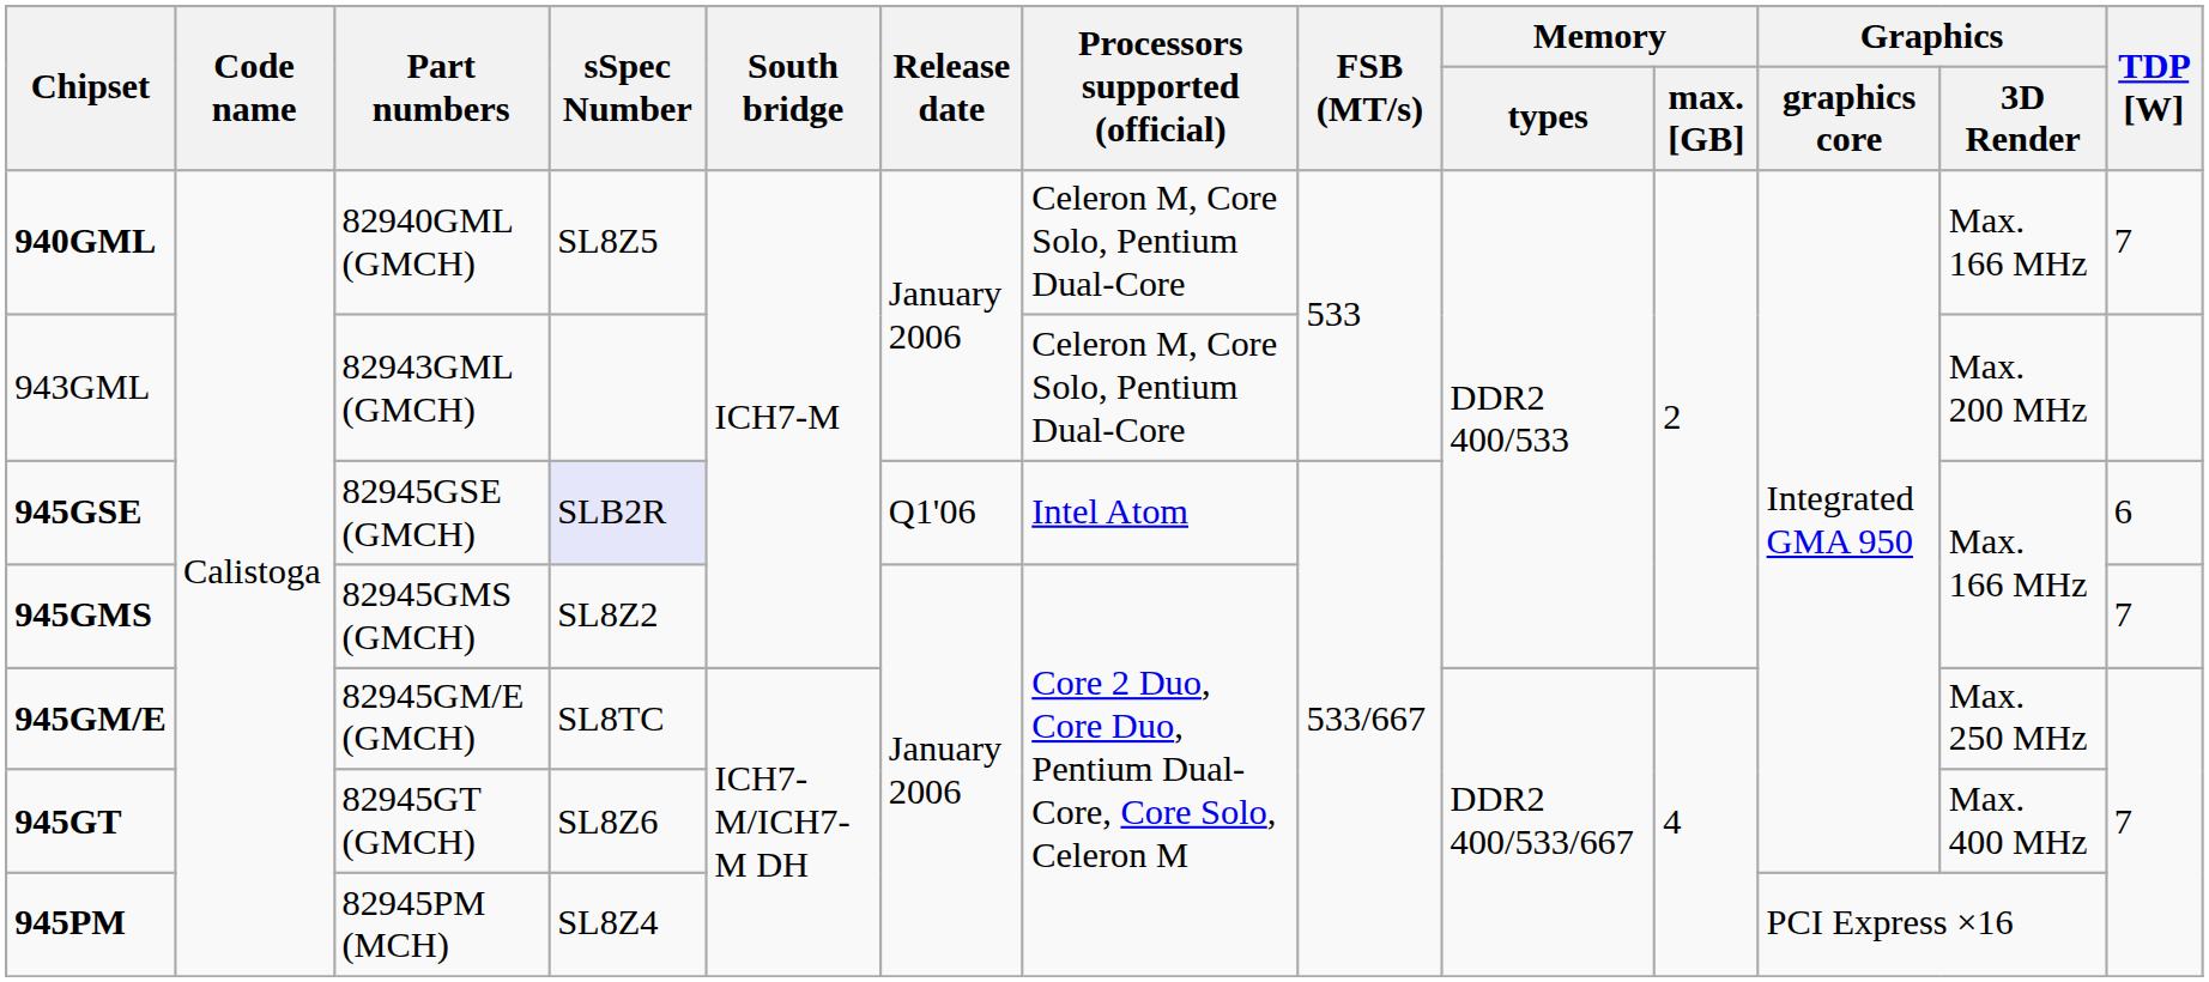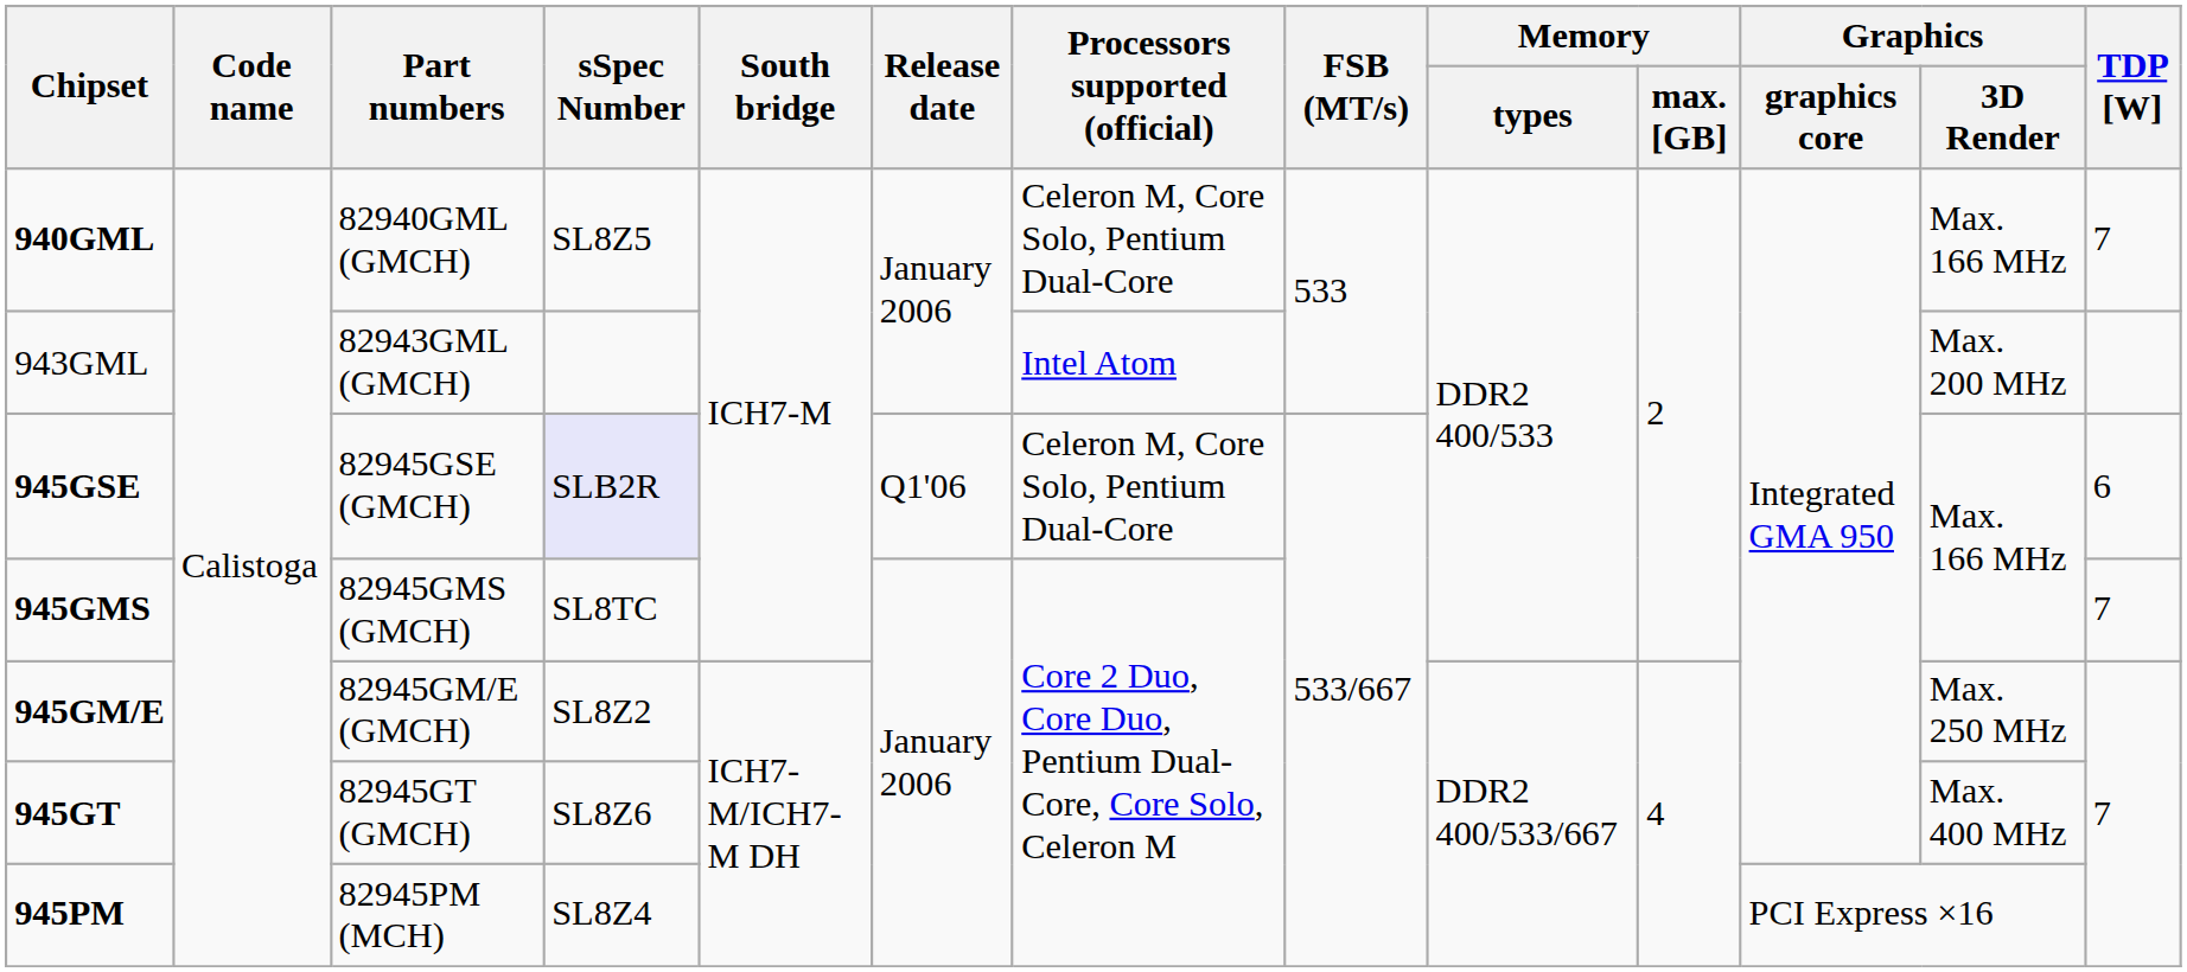 <table class="wikitable" style="font-size: 90%;">
 <tr>
 <th rowspan="2">Chipset</th>
 <th rowspan="2">Code name</th>
 <th rowspan="2">Part numbers</th>
 <th rowspan="2">sSpec Number</th>
 <th rowspan="2">South bridge</th>
 <th rowspan="2">Release date</th>
 <th rowspan="2">Processors supported (official)</th>
 <th rowspan="2">FSB (MT/s)</th>
 <th colspan="2">Memory</th>
 <th colspan="2">Graphics</th>
 <th rowspan="2"><a href='#'>TDP</a> [W]</th>
 </tr>
 <tr>
 <th>types</th>
 <th>max. [GB]</th>
 <th>graphics core</th>
 <th>3D Render</th>
 </tr>
 <tr>
 <td><strong>940GML</strong></td>
 <td rowspan="7">Calistoga</td>
 <td>82940GML (GMCH)</td>
 <td>SL8Z5</td>
 <td rowspan="4">ICH7-M</td>
 <td rowspan="2">January 2006</td>
 <td>Celeron M, Core Solo, Pentium Dual-Core</td>
 <td rowspan="2">533</td>
 <td rowspan="4">DDR2 400/533</td>
 <td rowspan="4">2</td>
 <td rowspan="6">Integrated <a href='#'>GMA 950</a></td>
 <td>Max. 166 MHz</td>
 <td>7</td>
 </tr>
 <tr>
 <td>943GML</td>
 <td>82943GML (GMCH)</td>
 <td></td>
-<td>Celeron M, Core Solo, Pentium Dual-Core</td>
+<td><a href='#'>Intel Atom</a></td>
 <td>Max. 200 MHz</td>
 <td></td>
 </tr>
 <tr>
 <td><strong>945GSE</strong></td>
 <td>82945GSE (GMCH)</td>
 <td style="background: lavender;">SLB2R</td>
 <td>Q1'06</td>
-<td><a href='#'>Intel Atom</a></td>
+<td>Celeron M, Core Solo, Pentium Dual-Core</td>
 <td rowspan="5">533/667</td>
 <td rowspan="2">Max. 166 MHz</td>
 <td>6</td>
 </tr>
 <tr>
 <td><strong>945GMS</strong></td>
 <td>82945GMS (GMCH)</td>
-<td>SL8Z2</td>
+<td>SL8TC</td>
 <td rowspan="4">January 2006</td>
 <td rowspan="4"><a href='#'>Core 2 Duo</a>, <a href='#'>Core Duo</a>, Pentium Dual-Core, <a href='#'>Core Solo</a>, Celeron M</td>
 <td>7</td>
 </tr>
 <tr>
 <td><strong>945GM/E</strong></td>
 <td>82945GM/E (GMCH)</td>
-<td>SL8TC</td>
+<td>SL8Z2</td>
 <td rowspan="3">ICH7-M/ICH7-M DH</td>
 <td rowspan="3">DDR2 400/533/667</td>
 <td rowspan="3">4</td>
 <td>Max. 250 MHz</td>
 <td rowspan="3">7</td>
 </tr>
 <tr>
 <td><strong>945GT</strong></td>
 <td>82945GT (GMCH)</td>
 <td>SL8Z6</td>
 <td>Max. 400 MHz</td>
 </tr>
 <tr>
 <td><strong>945PM</strong></td>
 <td>82945PM (MCH)</td>
 <td>SL8Z4</td>
 <td colspan="2">PCI Express ×16</td>
 </tr>
 </table>
